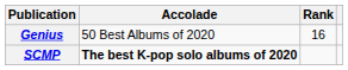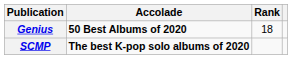 <table class="wikitable sortable plainrowheaders">
 <tr>
 <th scope="col">Publication</th>
 <th scope="col">Accolade</th>
 <th scope="col">Rank</th>
 <th scope="col" class="unsortable"></th>
 </tr>
 <tr>
 <th scope="row"><em><a href='#'>Genius</a></em></th>
-<td>50 Best Albums of 2020</td>
-<td style="text-align:center;">16</td>
+<td><strong>50 Best Albums of 2020</strong></td>
+<td style="text-align:center;">18</td>
 <td></td>
 </tr>
 <tr>
 <th scope="row"><em><a href='#'>SCMP</a></em></th>
 <td><strong>The best K-pop solo albums of 2020</strong></td>
 <td></td>
 <td></td>
 </tr>
 </table>
